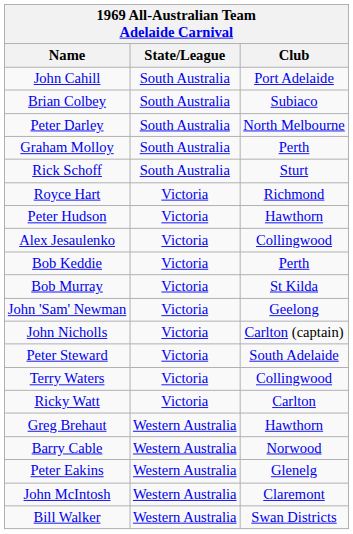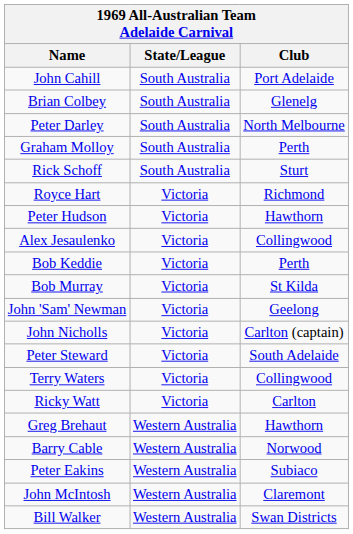 <table class="wikitable" style="text-align: center">
 <tr>
 <th colspan="10">1969 All-Australian Team<br><a href='#'>Adelaide Carnival</a></th>
 </tr>
 <tr>
 <th>Name</th>
 <th>State/League</th>
 <th>Club</th>
 </tr>
 <tr>
 <td><a href='#'>John Cahill</a></td>
 <td><a href='#'>South Australia</a></td>
 <td><a href='#'>Port Adelaide</a></td>
 </tr>
 <tr>
 <td><a href='#'>Brian Colbey</a></td>
 <td><a href='#'>South Australia</a></td>
-<td><a href='#'>Subiaco</a></td>
+<td><a href='#'>Glenelg</a></td>
 </tr>
 <tr>
 <td><a href='#'>Peter Darley</a></td>
 <td><a href='#'>South Australia</a></td>
 <td><a href='#'>North Melbourne</a></td>
 </tr>
 <tr>
 <td><a href='#'>Graham Molloy</a></td>
 <td><a href='#'>South Australia</a></td>
 <td><a href='#'>Perth</a></td>
 </tr>
 <tr>
 <td><a href='#'>Rick Schoff</a></td>
 <td><a href='#'>South Australia</a></td>
 <td><a href='#'>Sturt</a></td>
 </tr>
 <tr>
 <td><a href='#'>Royce Hart</a></td>
 <td><a href='#'>Victoria</a></td>
 <td><a href='#'>Richmond</a></td>
 </tr>
 <tr>
 <td><a href='#'>Peter Hudson</a></td>
 <td><a href='#'>Victoria</a></td>
 <td><a href='#'>Hawthorn</a></td>
 </tr>
 <tr>
 <td><a href='#'>Alex Jesaulenko</a></td>
 <td><a href='#'>Victoria</a></td>
 <td><a href='#'>Collingwood</a></td>
 </tr>
 <tr>
 <td><a href='#'>Bob Keddie</a></td>
 <td><a href='#'>Victoria</a></td>
 <td><a href='#'>Perth</a></td>
 </tr>
 <tr>
 <td><a href='#'>Bob Murray</a></td>
 <td><a href='#'>Victoria</a></td>
 <td><a href='#'>St Kilda</a></td>
 </tr>
 <tr>
 <td><a href='#'>John 'Sam' Newman</a></td>
 <td><a href='#'>Victoria</a></td>
 <td><a href='#'>Geelong</a></td>
 </tr>
 <tr>
 <td><a href='#'>John Nicholls</a></td>
 <td><a href='#'>Victoria</a></td>
 <td><a href='#'>Carlton</a> (captain)</td>
 </tr>
 <tr>
 <td><a href='#'>Peter Steward</a></td>
 <td><a href='#'>Victoria</a></td>
 <td><a href='#'>South Adelaide</a></td>
 </tr>
 <tr>
 <td><a href='#'>Terry Waters</a></td>
 <td><a href='#'>Victoria</a></td>
 <td><a href='#'>Collingwood</a></td>
 </tr>
 <tr>
 <td><a href='#'>Ricky Watt</a></td>
 <td><a href='#'>Victoria</a></td>
 <td><a href='#'>Carlton</a></td>
 </tr>
 <tr>
 <td><a href='#'>Greg Brehaut</a></td>
 <td><a href='#'>Western Australia</a></td>
 <td><a href='#'>Hawthorn</a></td>
 </tr>
 <tr>
 <td><a href='#'>Barry Cable</a></td>
 <td><a href='#'>Western Australia</a></td>
 <td><a href='#'>Norwood</a></td>
 </tr>
 <tr>
 <td><a href='#'>Peter Eakins</a></td>
 <td><a href='#'>Western Australia</a></td>
-<td><a href='#'>Glenelg</a></td>
+<td><a href='#'>Subiaco</a></td>
 </tr>
 <tr>
 <td><a href='#'>John McIntosh</a></td>
 <td><a href='#'>Western Australia</a></td>
 <td><a href='#'>Claremont</a></td>
 </tr>
 <tr>
 <td><a href='#'>Bill Walker</a></td>
 <td><a href='#'>Western Australia</a></td>
 <td><a href='#'>Swan Districts</a></td>
 </tr>
 </table>
